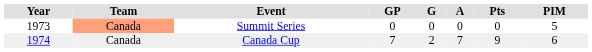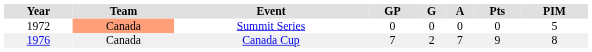 <table border="0" cellpadding="1" cellspacing="0" style="text-align:center; width:50em">
 <tr bgcolor="#e0e0e0">
 <th>Year</th>
 <th>Team</th>
 <th>Event</th>
 <th>GP</th>
 <th>G</th>
 <th>A</th>
 <th>Pts</th>
 <th>PIM</th>
 </tr>
 <tr>
-<td>1973</td>
+<td>1972</td>
 <td style="background: lightsalmon;">Canada</td>
 <td><a href='#'>Summit Series</a></td>
 <td>0</td>
 <td>0</td>
 <td>0</td>
 <td>0</td>
 <td>5</td>
 </tr>
 <tr bgcolor="#f0f0f0">
-<td><a href='#'>1974</a></td>
+<td><a href='#'>1976</a></td>
 <td>Canada</td>
 <td><a href='#'>Canada Cup</a></td>
 <td>7</td>
 <td>2</td>
 <td>7</td>
 <td>9</td>
-<td>6</td>
+<td>8</td>
 </tr>
 </table>
